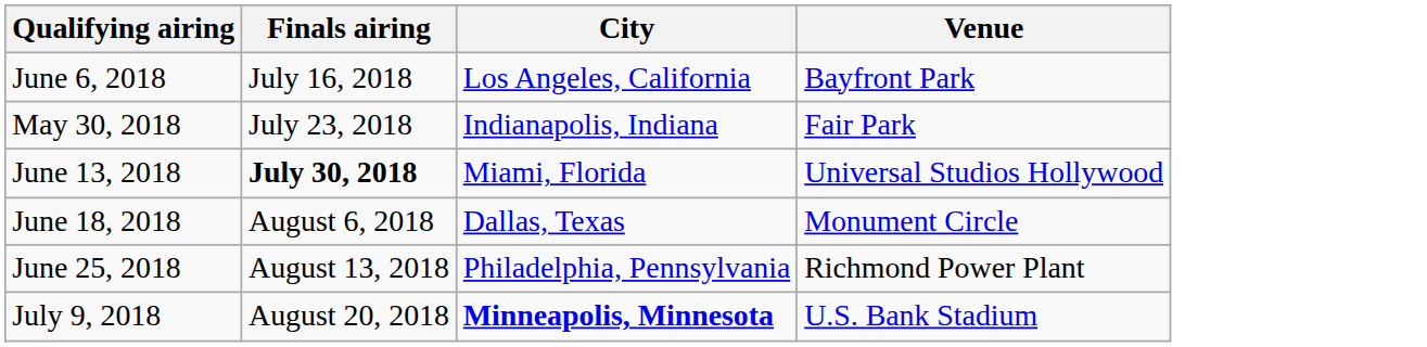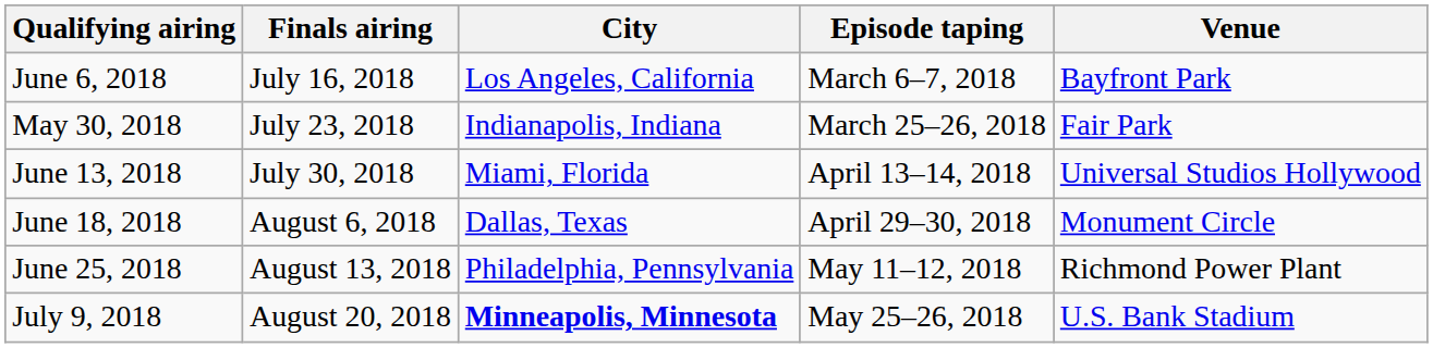 <table class="wikitable">
 <tr>
 <th>Qualifying airing</th>
 <th>Finals airing</th>
 <th>City</th>
+<th>Episode taping</th>
 <th>Venue</th>
 </tr>
 <tr>
 <td>June 6, 2018</td>
 <td>July 16, 2018</td>
 <td><a href='#'>Los Angeles, California</a></td>
+<td>March 6–7, 2018</td>
 <td><a href='#'>Bayfront Park</a></td>
 </tr>
 <tr>
 <td>May 30, 2018</td>
 <td>July 23, 2018</td>
 <td><a href='#'>Indianapolis, Indiana</a></td>
+<td>March 25–26, 2018</td>
 <td><a href='#'>Fair Park</a></td>
 </tr>
 <tr>
 <td>June 13, 2018</td>
-<td><strong>July 30, 2018</strong></td>
+<td>July 30, 2018</td>
 <td><a href='#'>Miami, Florida</a></td>
+<td>April 13–14, 2018</td>
 <td><a href='#'>Universal Studios Hollywood</a></td>
 </tr>
 <tr>
 <td>June 18, 2018</td>
 <td>August 6, 2018</td>
 <td><a href='#'>Dallas, Texas</a></td>
+<td>April 29–30, 2018</td>
 <td><a href='#'>Monument Circle</a></td>
 </tr>
 <tr>
 <td>June 25, 2018</td>
 <td>August 13, 2018</td>
 <td><a href='#'>Philadelphia, Pennsylvania</a></td>
+<td>May 11–12, 2018</td>
 <td>Richmond Power Plant</td>
 </tr>
 <tr>
 <td>July 9, 2018</td>
 <td>August 20, 2018</td>
 <td><strong><a href='#'>Minneapolis, Minnesota</a></strong></td>
+<td>May 25–26, 2018</td>
 <td><a href='#'>U.S. Bank Stadium</a></td>
 </tr>
 </table>
